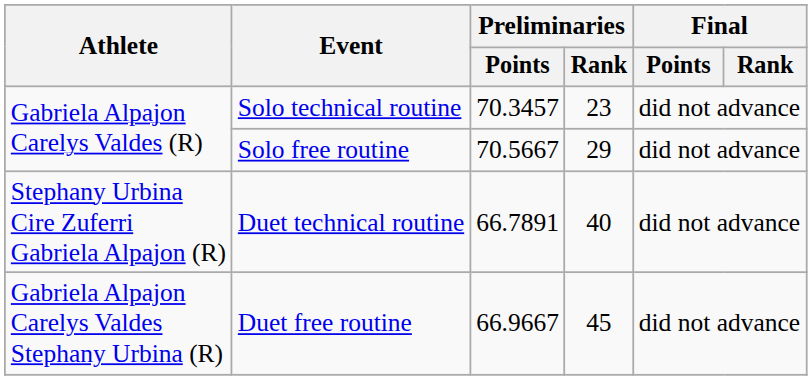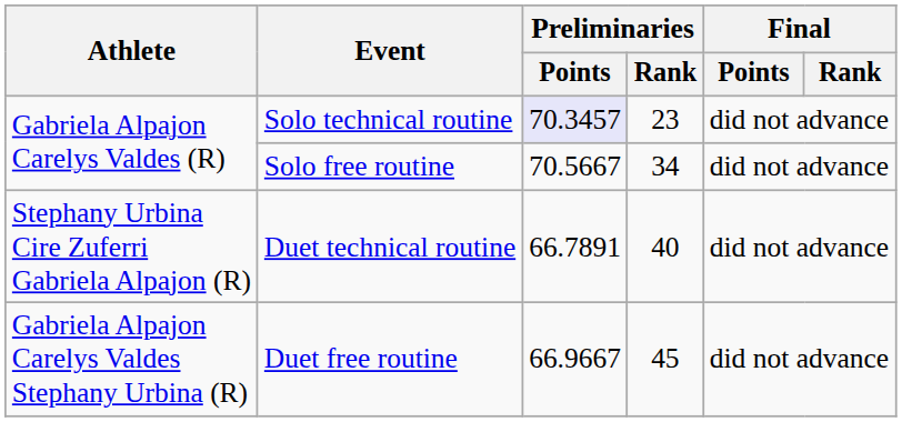 <table class=wikitable style="font-size:90%">
 <tr>
 <th rowspan="2">Athlete</th>
 <th rowspan="2">Event</th>
 <th colspan="2">Preliminaries</th>
 <th colspan="2">Final</th>
 </tr>
 <tr style="font-size:95%">
 <th>Points</th>
 <th>Rank</th>
 <th>Points</th>
 <th>Rank</th>
 </tr>
 <tr align=center>
 <td align=left rowspan=2><a href='#'>Gabriela Alpajon</a><br><a href='#'>Carelys Valdes</a> (R)</td>
 <td align=left><a href='#'>Solo technical routine</a></td>
-<td>70.3457</td>
+<td style="background: lavender;">70.3457</td>
 <td>23</td>
 <td colspan=2>did not advance</td>
 </tr>
 <tr align=center>
 <td align=left><a href='#'>Solo free routine</a></td>
 <td>70.5667</td>
-<td>29</td>
+<td>34</td>
 <td colspan=2>did not advance</td>
 </tr>
 <tr align=center>
 <td align=left><a href='#'>Stephany Urbina</a><br><a href='#'>Cire Zuferri</a><br><a href='#'>Gabriela Alpajon</a> (R)</td>
 <td align=left><a href='#'>Duet technical routine</a></td>
 <td>66.7891</td>
 <td>40</td>
 <td colspan=2>did not advance</td>
 </tr>
 <tr align=center>
 <td align=left><a href='#'>Gabriela Alpajon</a><br><a href='#'>Carelys Valdes</a><br><a href='#'>Stephany Urbina</a> (R)</td>
 <td align=left><a href='#'>Duet free routine</a></td>
 <td>66.9667</td>
 <td>45</td>
 <td colspan=2>did not advance</td>
 </tr>
 </table>
